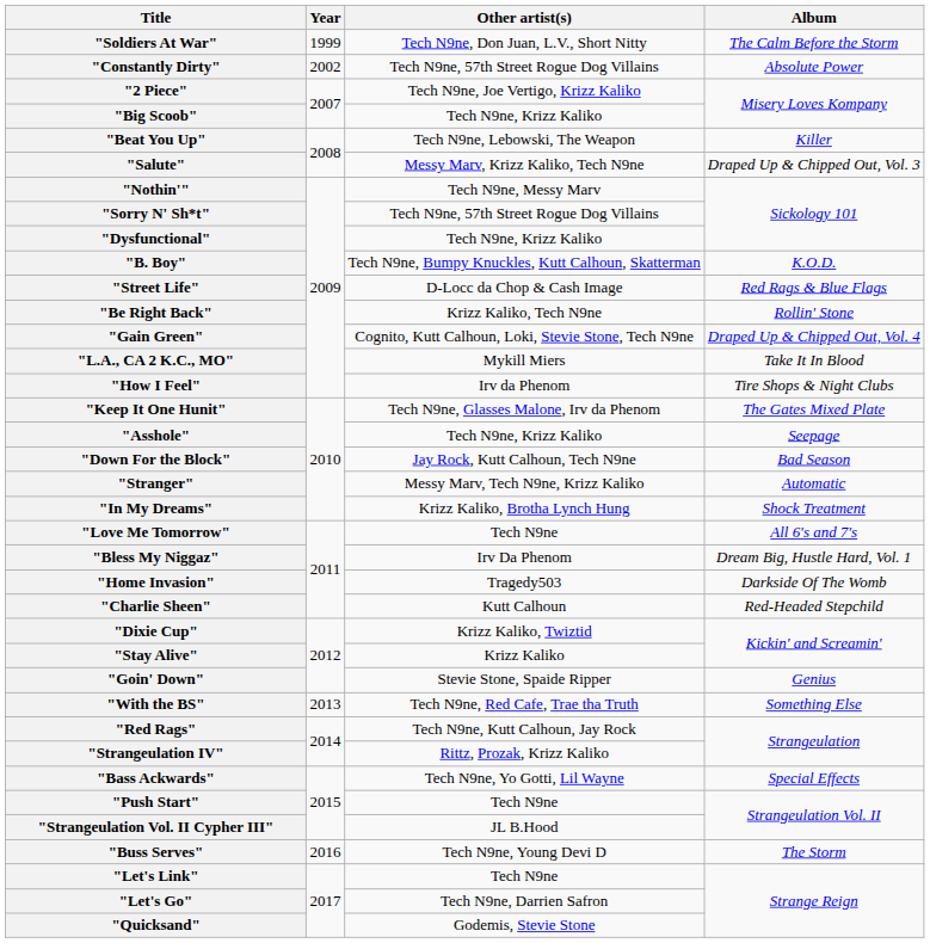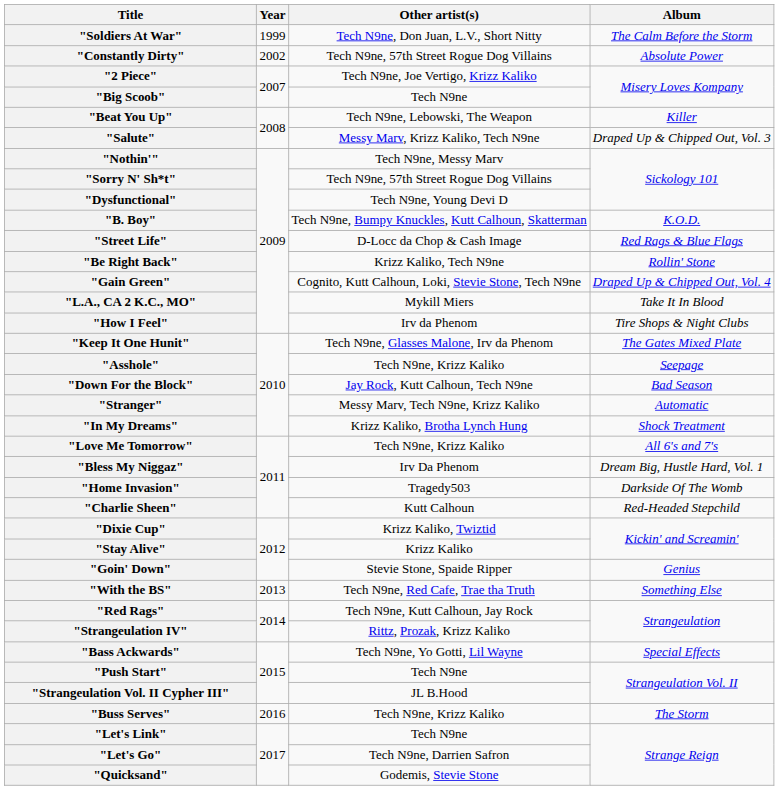 <table class="wikitable plainrowheaders" style="text-align:center;">
 <tr>
 <th scope="col" style="width:19em;">Title</th>
 <th scope="col">Year</th>
 <th scope="col">Other artist(s)</th>
 <th scope="col">Album</th>
 </tr>
 <tr>
 <th scope="row">"Soldiers At War"</th>
 <td>1999</td>
 <td><a href='#'>Tech N9ne</a>, Don Juan, L.V., Short Nitty</td>
 <td><em><a href='#'>The Calm Before the Storm</a></em></td>
 </tr>
 <tr>
 <th scope="row">"Constantly Dirty"</th>
 <td>2002</td>
 <td>Tech N9ne, 57th Street Rogue Dog Villains</td>
 <td><em><a href='#'>Absolute Power</a></em></td>
 </tr>
 <tr>
 <th scope="row">"2 Piece"</th>
 <td rowspan="2">2007</td>
 <td>Tech N9ne, Joe Vertigo, <a href='#'>Krizz Kaliko</a></td>
 <td rowspan="2"><em><a href='#'>Misery Loves Kompany</a></em></td>
 </tr>
 <tr>
 <th scope="row">"Big Scoob"</th>
-<td>Tech N9ne, Krizz Kaliko</td>
+<td>Tech N9ne</td>
 </tr>
 <tr>
 <th scope="row">"Beat You Up"</th>
 <td rowspan="2">2008</td>
 <td>Tech N9ne, Lebowski, The Weapon</td>
 <td><em><a href='#'>Killer</a></em></td>
 </tr>
 <tr>
 <th scope="row">"Salute"</th>
 <td><a href='#'>Messy Marv</a>, Krizz Kaliko, Tech N9ne</td>
 <td><em>Draped Up & Chipped Out, Vol. 3</em></td>
 </tr>
 <tr>
 <th scope="row">"Nothin'"</th>
 <td rowspan="9">2009</td>
 <td>Tech N9ne, Messy Marv</td>
 <td rowspan="3"><em><a href='#'>Sickology 101</a></em></td>
 </tr>
 <tr>
 <th scope="row">"Sorry N' Sh*t"</th>
 <td>Tech N9ne, 57th Street Rogue Dog Villains</td>
 </tr>
 <tr>
 <th scope="row">"Dysfunctional"</th>
-<td>Tech N9ne, Krizz Kaliko</td>
+<td>Tech N9ne, Young Devi D</td>
 </tr>
 <tr>
 <th scope="row">"B. Boy"</th>
 <td>Tech N9ne, <a href='#'>Bumpy Knuckles</a>, <a href='#'>Kutt Calhoun</a>, <a href='#'>Skatterman</a></td>
 <td><em><a href='#'>K.O.D.</a></em></td>
 </tr>
 <tr>
 <th scope="row">"Street Life"</th>
 <td>D-Locc da Chop & Cash Image</td>
 <td><em><a href='#'>Red Rags & Blue Flags</a></em></td>
 </tr>
 <tr>
 <th scope="row">"Be Right Back"</th>
 <td>Krizz Kaliko, Tech N9ne</td>
 <td><em><a href='#'>Rollin' Stone</a></em></td>
 </tr>
 <tr>
 <th scope="row">"Gain Green"</th>
 <td>Cognito, Kutt Calhoun, Loki, <a href='#'>Stevie Stone</a>, Tech N9ne</td>
 <td><em><a href='#'>Draped Up & Chipped Out, Vol. 4</a></em></td>
 </tr>
 <tr>
 <th scope="row">"L.A., CA 2 K.C., MO"</th>
 <td>Mykill Miers</td>
 <td><em>Take It In Blood</em></td>
 </tr>
 <tr>
 <th scope="row">"How I Feel"</th>
 <td>Irv da Phenom</td>
 <td><em>Tire Shops & Night Clubs</em></td>
 </tr>
 <tr>
 <th scope="row">"Keep It One Hunit"</th>
 <td rowspan="5">2010</td>
 <td>Tech N9ne, <a href='#'>Glasses Malone</a>, Irv da Phenom</td>
 <td><em><a href='#'>The Gates Mixed Plate</a></em></td>
 </tr>
 <tr>
 <th scope="row">"Asshole"</th>
 <td>Tech N9ne, Krizz Kaliko</td>
 <td><em><a href='#'>Seepage</a></em></td>
 </tr>
 <tr>
 <th scope="row">"Down For the Block"</th>
 <td><a href='#'>Jay Rock</a>, Kutt Calhoun, Tech N9ne</td>
 <td><em><a href='#'>Bad Season</a></em></td>
 </tr>
 <tr>
 <th scope="row">"Stranger"</th>
 <td>Messy Marv, Tech N9ne, Krizz Kaliko</td>
 <td><em><a href='#'>Automatic</a></em></td>
 </tr>
 <tr>
 <th scope="row">"In My Dreams"</th>
 <td>Krizz Kaliko, <a href='#'>Brotha Lynch Hung</a></td>
 <td><em><a href='#'>Shock Treatment</a></em></td>
 </tr>
 <tr>
 <th scope="row">"Love Me Tomorrow"</th>
 <td rowspan="4">2011</td>
-<td>Tech N9ne</td>
+<td>Tech N9ne, Krizz Kaliko</td>
 <td><em><a href='#'>All 6's and 7's</a></em></td>
 </tr>
 <tr>
 <th scope="row">"Bless My Niggaz"</th>
 <td>Irv Da Phenom</td>
 <td><em>Dream Big, Hustle Hard, Vol. 1</em></td>
 </tr>
 <tr>
 <th scope="row">"Home Invasion"</th>
 <td>Tragedy503</td>
 <td><em>Darkside Of The Womb </em></td>
 </tr>
 <tr>
 <th scope="row">"Charlie Sheen"</th>
 <td>Kutt Calhoun</td>
 <td><em>Red-Headed Stepchild</em></td>
 </tr>
 <tr>
 <th scope="row">"Dixie Cup"</th>
 <td rowspan="3">2012</td>
 <td>Krizz Kaliko, <a href='#'>Twiztid</a></td>
 <td rowspan="2"><em><a href='#'>Kickin' and Screamin'</a></em></td>
 </tr>
 <tr>
 <th scope="row">"Stay Alive"</th>
 <td>Krizz Kaliko</td>
 </tr>
 <tr>
 <th scope="row">"Goin' Down"</th>
 <td>Stevie Stone, Spaide Ripper</td>
 <td><em><a href='#'>Genius</a></em></td>
 </tr>
 <tr>
 <th scope="row">"With the BS"</th>
 <td>2013</td>
 <td>Tech N9ne, <a href='#'>Red Cafe</a>, <a href='#'>Trae tha Truth</a></td>
 <td><em><a href='#'>Something Else</a></em></td>
 </tr>
 <tr>
 <th scope="row">"Red Rags"</th>
 <td rowspan="2">2014</td>
 <td>Tech N9ne, Kutt Calhoun, Jay Rock</td>
 <td rowspan="2"><em><a href='#'>Strangeulation</a></em></td>
 </tr>
 <tr>
 <th scope="row">"Strangeulation IV"</th>
 <td><a href='#'>Rittz</a>, <a href='#'>Prozak</a>, Krizz Kaliko</td>
 </tr>
 <tr>
 <th scope="row">"Bass Ackwards"</th>
 <td rowspan="3">2015</td>
 <td>Tech N9ne, Yo Gotti, <a href='#'>Lil Wayne</a></td>
 <td><em><a href='#'>Special Effects</a></em></td>
 </tr>
 <tr>
 <th scope="row">"Push Start"</th>
 <td>Tech N9ne</td>
 <td rowspan="2"><em><a href='#'>Strangeulation Vol. II</a></em></td>
 </tr>
 <tr>
 <th scope="row">"Strangeulation Vol. II Cypher III"</th>
 <td>JL B.Hood</td>
 </tr>
 <tr>
 <th scope= "row">"Buss Serves"</th>
 <td>2016</td>
-<td>Tech N9ne, Young Devi D</td>
+<td>Tech N9ne, Krizz Kaliko</td>
 <td><em><a href='#'>The Storm</a></em></td>
 </tr>
 <tr>
 <th scope="row">"Let's Link"</th>
 <td rowspan="3">2017</td>
 <td>Tech N9ne</td>
 <td rowspan="3"><em><a href='#'>Strange Reign</a></em></td>
 </tr>
 <tr>
 <th scope="row">"Let's Go"</th>
 <td>Tech N9ne, Darrien Safron</td>
 </tr>
 <tr>
 <th scope="row">"Quicksand"</th>
 <td>Godemis, <a href='#'>Stevie Stone</a></td>
 </tr>
 </table>
